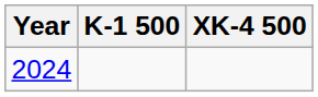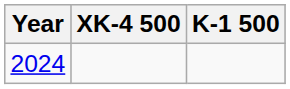 <table class="wikitable" style="text-align:center;">
 <tr>
 <th>Year</th>
+<th>XK-4 500</th>
 <th>K-1 500</th>
-<th>XK-4 500</th>
 </tr>
 <tr>
 <td><a href='#'>2024</a></td>
 <td></td>
 <td></td>
 </tr>
 </table>
